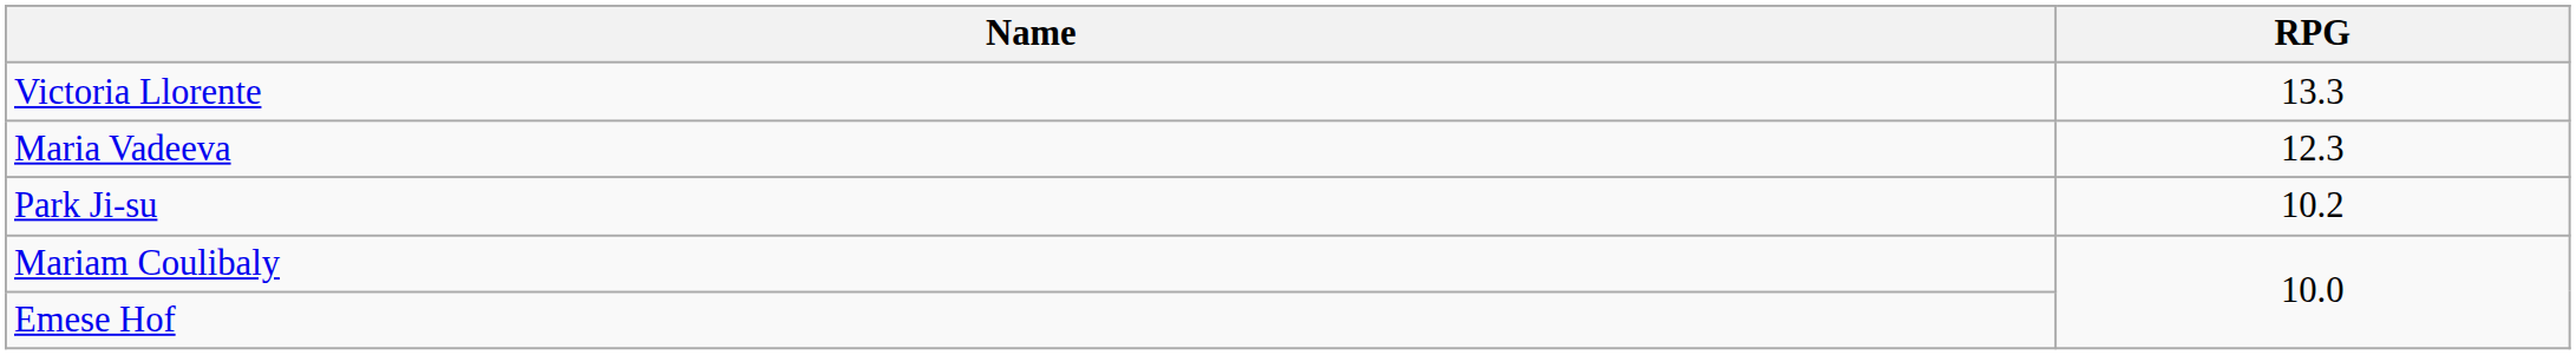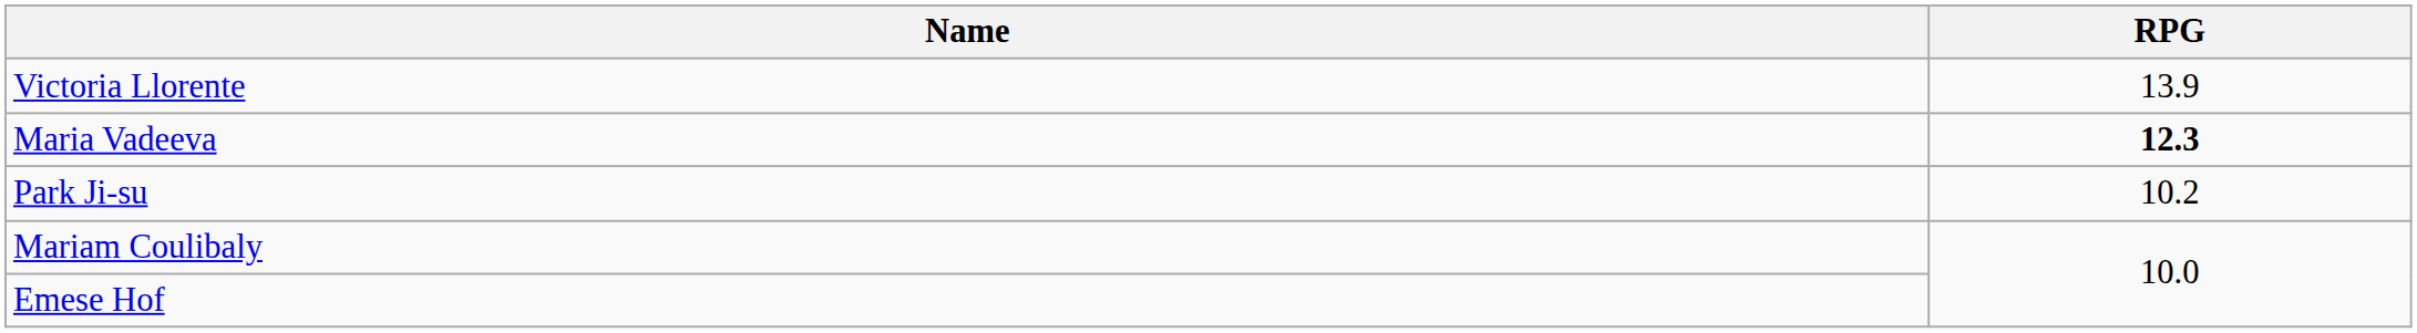 <table class=wikitable width="90%">
 <tr>
 <th width="80%">Name</th>
 <th width="20%">RPG</th>
 </tr>
 <tr>
 <td> <a href='#'>Victoria Llorente</a></td>
-<td align=center>13.3</td>
+<td align=center>13.9</td>
 </tr>
 <tr>
 <td> <a href='#'>Maria Vadeeva</a></td>
-<td align=center>12.3</td>
+<td align=center><strong>12.3</strong></td>
 </tr>
 <tr>
 <td> <a href='#'>Park Ji-su</a></td>
 <td align=center>10.2</td>
 </tr>
 <tr>
 <td> <a href='#'>Mariam Coulibaly</a></td>
 <td align=center rowspan=2>10.0</td>
 </tr>
 <tr>
 <td> <a href='#'>Emese Hof</a></td>
 </tr>
 </table>
